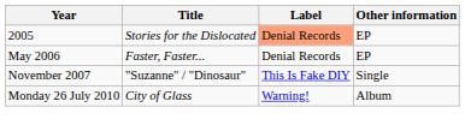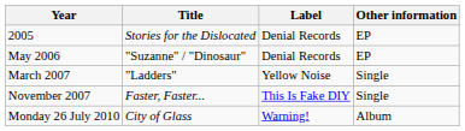 <table class="wikitable">
 <tr>
 <th>Year</th>
 <th>Title</th>
 <th>Label</th>
 <th>Other information</th>
 </tr>
 <tr>
 <td>2005</td>
 <td><em>Stories for the Dislocated</em></td>
-<td style="background: lightsalmon;">Denial Records</td>
+<td>Denial Records</td>
 <td>EP</td>
 </tr>
 <tr>
 <td>May 2006</td>
-<td><em>Faster, Faster...</em></td>
+<td>"Suzanne" / "Dinosaur"</td>
 <td>Denial Records</td>
 <td>EP</td>
 </tr>
 <tr>
+<td>March 2007</td>
+<td>"Ladders"</td>
+<td>Yellow Noise</td>
+<td>Single</td>
+</tr>
+<tr>
 <td>November 2007</td>
-<td>"Suzanne" / "Dinosaur"</td>
+<td><em>Faster, Faster...</em></td>
 <td><a href='#'>This Is Fake DIY</a></td>
 <td>Single</td>
 </tr>
 <tr>
 <td>Monday 26 July 2010</td>
 <td><em>City of Glass</em></td>
 <td><a href='#'>Warning!</a></td>
 <td>Album</td>
 </tr>
 </table>
